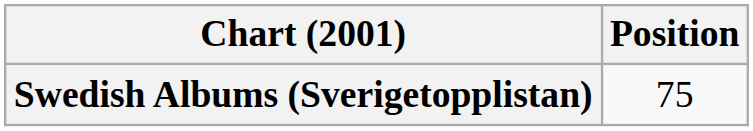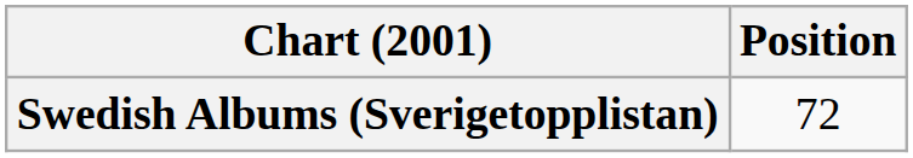 <table class="wikitable plainrowheaders" style="text-align:center">
 <tr>
 <th scope="col">Chart (2001)</th>
 <th scope="col">Position</th>
 </tr>
 <tr>
 <th scope="row">Swedish Albums (Sverigetopplistan)</th>
-<td>75</td>
+<td>72</td>
 </tr>
 </table>
